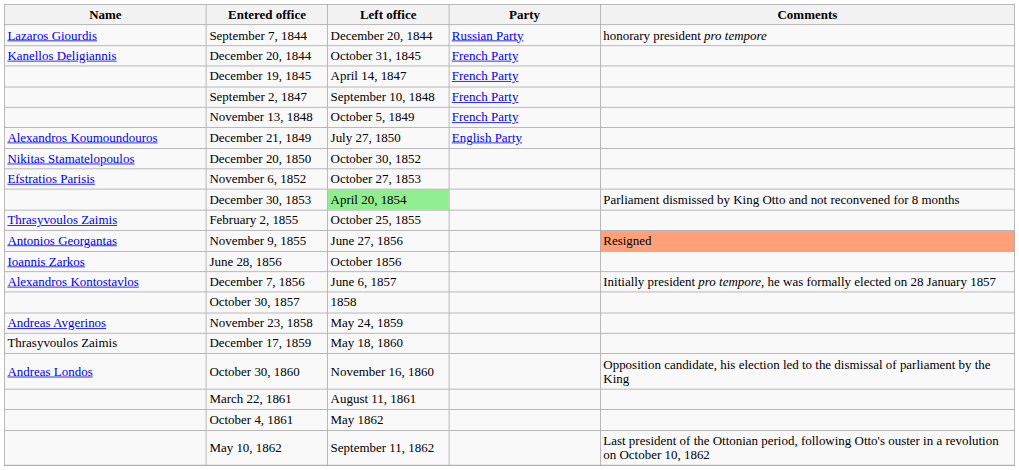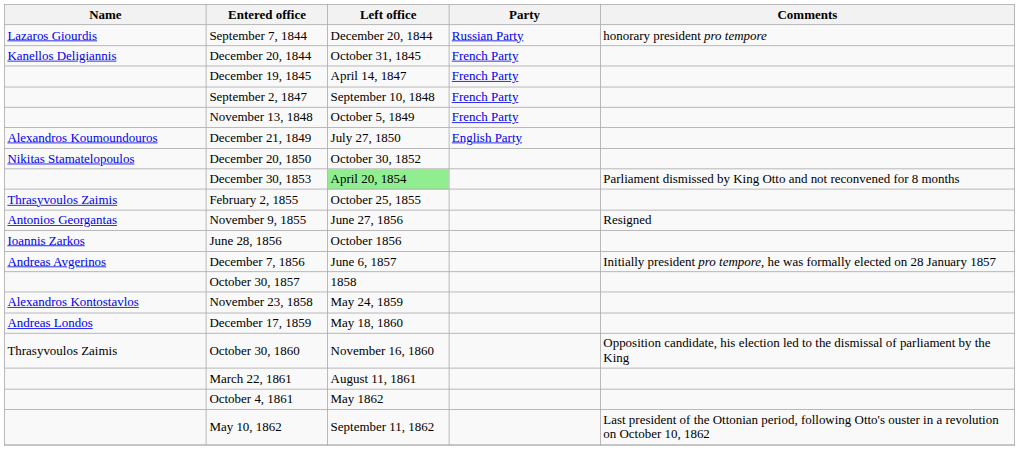 <table class="wikitable">
 <tr>
 <th style="width:20%;">Name</th>
 <th style="width:12%;">Entered office</th>
 <th style="width:12%;">Left office</th>
 <th style="width:15%;">Party</th>
 <th style="width:41%;">Comments</th>
 </tr>
 <tr>
 <td><a href='#'>Lazaros Giourdis</a></td>
 <td>September 7, 1844</td>
 <td>December 20, 1844</td>
 <td><a href='#'>Russian Party</a></td>
 <td>honorary president <em>pro tempore</em></td>
 </tr>
 <tr>
 <td><a href='#'>Kanellos Deligiannis</a></td>
 <td>December 20, 1844</td>
 <td>October 31, 1845</td>
 <td><a href='#'>French Party</a></td>
 <td></td>
 </tr>
 <tr>
 <td></td>
 <td>December 19, 1845</td>
 <td>April 14, 1847</td>
 <td><a href='#'>French Party</a></td>
 <td></td>
 </tr>
 <tr>
 <td></td>
 <td>September 2, 1847</td>
 <td>September 10, 1848</td>
 <td><a href='#'>French Party</a></td>
 <td></td>
 </tr>
 <tr>
 <td></td>
 <td>November 13, 1848</td>
 <td>October 5, 1849</td>
 <td><a href='#'>French Party</a></td>
 <td></td>
 </tr>
 <tr>
 <td><a href='#'>Alexandros Koumoundouros</a></td>
 <td>December 21, 1849</td>
 <td>July 27, 1850</td>
 <td><a href='#'>English Party</a></td>
 <td></td>
 </tr>
 <tr>
 <td><a href='#'>Nikitas Stamatelopoulos</a></td>
 <td>December 20, 1850</td>
 <td>October 30, 1852</td>
 <td></td>
 <td></td>
 </tr>
 <tr>
-<td><a href='#'>Efstratios Parisis</a></td>
-<td>November 6, 1852</td>
-<td>October 27, 1853</td>
-<td></td>
-<td></td>
-</tr>
-<tr>
 <td></td>
 <td>December 30, 1853</td>
 <td style="background: lightgreen;">April 20, 1854</td>
 <td></td>
 <td>Parliament dismissed by King Otto and not reconvened for 8 months</td>
 </tr>
 <tr>
 <td><a href='#'>Thrasyvoulos Zaimis</a></td>
 <td>February 2, 1855</td>
 <td>October 25, 1855</td>
 <td></td>
 <td></td>
 </tr>
 <tr>
 <td><a href='#'>Antonios Georgantas</a></td>
 <td>November 9, 1855</td>
 <td>June 27, 1856</td>
 <td></td>
-<td style="background: lightsalmon;">Resigned</td>
+<td>Resigned</td>
 </tr>
 <tr>
 <td><a href='#'>Ioannis Zarkos</a></td>
 <td>June 28, 1856</td>
 <td>October 1856</td>
 <td></td>
 <td></td>
 </tr>
 <tr>
-<td><a href='#'>Alexandros Kontostavlos</a></td>
+<td><a href='#'>Andreas Avgerinos</a></td>
 <td>December 7, 1856</td>
 <td>June 6, 1857</td>
 <td></td>
 <td>Initially president <em>pro tempore</em>, he was formally elected on 28 January 1857</td>
 </tr>
 <tr>
 <td></td>
 <td>October 30, 1857</td>
 <td>1858</td>
 <td></td>
 <td></td>
 </tr>
 <tr>
-<td><a href='#'>Andreas Avgerinos</a></td>
+<td><a href='#'>Alexandros Kontostavlos</a></td>
 <td>November 23, 1858</td>
 <td>May 24, 1859</td>
 <td></td>
 <td></td>
 </tr>
 <tr>
-<td>Thrasyvoulos Zaimis</td>
+<td><a href='#'>Andreas Londos</a></td>
 <td>December 17, 1859</td>
 <td>May 18, 1860</td>
 <td></td>
 <td></td>
 </tr>
 <tr>
-<td><a href='#'>Andreas Londos</a></td>
+<td>Thrasyvoulos Zaimis</td>
 <td>October 30, 1860</td>
 <td>November 16, 1860</td>
 <td></td>
 <td>Opposition candidate, his election led to the dismissal of parliament by the King</td>
 </tr>
 <tr>
 <td></td>
 <td>March 22, 1861</td>
 <td>August 11, 1861</td>
 <td></td>
 <td></td>
 </tr>
 <tr>
 <td></td>
 <td>October 4, 1861</td>
 <td>May 1862</td>
 <td></td>
 <td></td>
 </tr>
 <tr>
 <td></td>
 <td>May 10, 1862</td>
 <td>September 11, 1862</td>
 <td></td>
 <td>Last president of the Ottonian period, following Otto's ouster in a revolution on October 10, 1862</td>
 </tr>
 <tr>
 </tr>
 </table>
